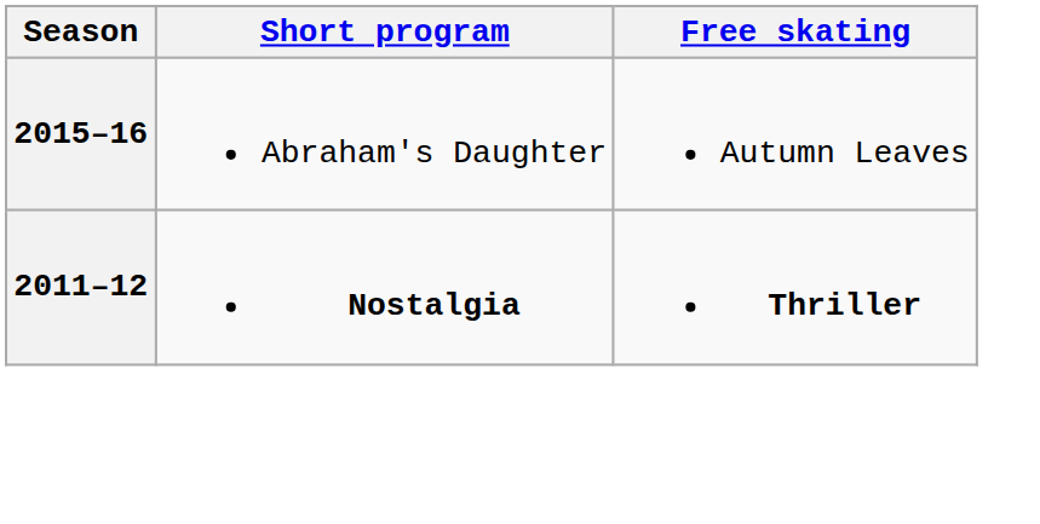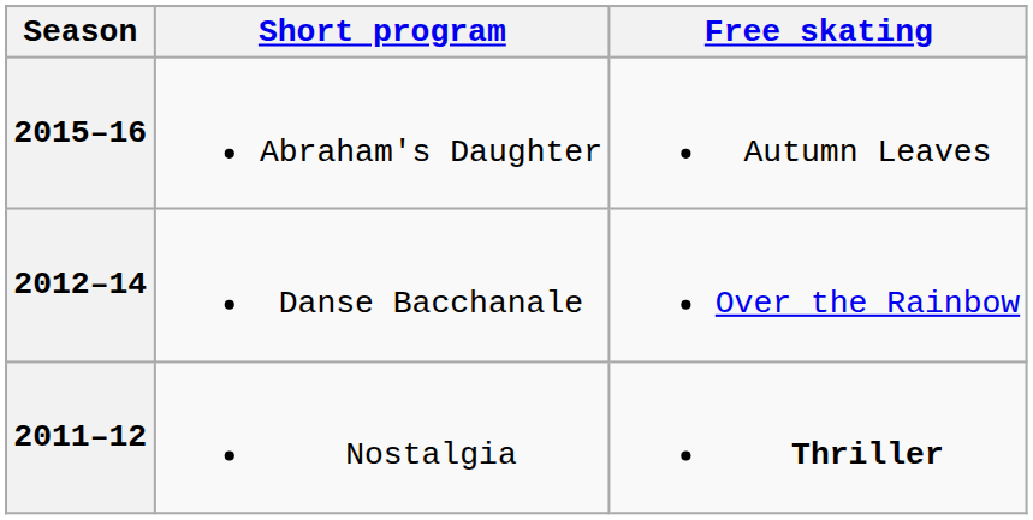 <table class=wikitable style=text-align:center>
 <tr>
 <th>Season</th>
 <th><a href='#'>Short program</a></th>
 <th><a href='#'>Free skating</a></th>
 </tr>
 <tr>
 <th>2015–16 <br> </th>
 <td><br><ul><li>Abraham's Daughter <br></li></ul></td>
 <td><br><ul><li>Autumn Leaves</li></ul></td>
 </tr>
 <tr>
+<th>2012–14 <br> </th>
+<td><br><ul><li>Danse Bacchanale <br></li></ul></td>
+<td><br><ul><li><a href='#'>Over the Rainbow</a> <br></li></ul></td>
+</tr>
+<tr>
 <th>2011–12 <br> </th>
-<td><strong><br><ul><li>Nostalgia <br></li></ul></strong></td>
+<td><br><ul><li>Nostalgia <br></li></ul></td>
 <td><strong><br><ul><li>Thriller <br></li></ul></strong></td>
 </tr>
 </table>
